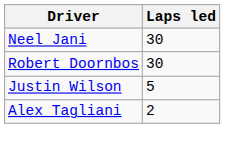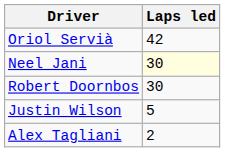 <table class="wikitable">
 <tr>
 <th>Driver</th>
 <th>Laps led</th>
 </tr>
 <tr>
+<td><a href='#'>Oriol Servià</a></td>
+<td>42</td>
+</tr>
+<tr>
 <td><a href='#'>Neel Jani</a></td>
-<td>30</td>
+<td style="background: lightyellow;">30</td>
 </tr>
 <tr>
 <td><a href='#'>Robert Doornbos</a></td>
 <td>30</td>
 </tr>
 <tr>
 <td><a href='#'>Justin Wilson</a></td>
 <td>5</td>
 </tr>
 <tr>
 <td><a href='#'>Alex Tagliani</a></td>
 <td>2</td>
 </tr>
 </table>
